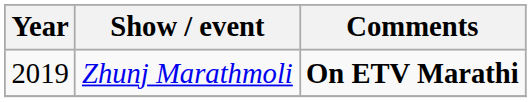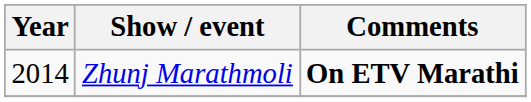 <table class="wikitable sortable">
 <tr>
 <th>Year</th>
 <th>Show / event</th>
 <th>Comments</th>
 </tr>
 <tr>
-<td>2019</td>
+<td>2014</td>
 <td><em><a href='#'>Zhunj Marathmoli</a></em></td>
 <td><strong>On ETV Marathi </strong></td>
 </tr>
 <tr>
 </tr>
 </table>
